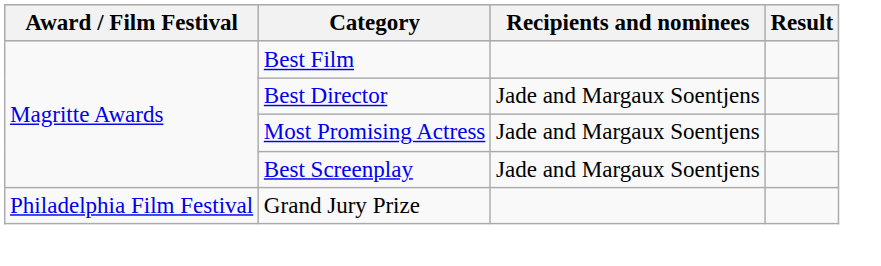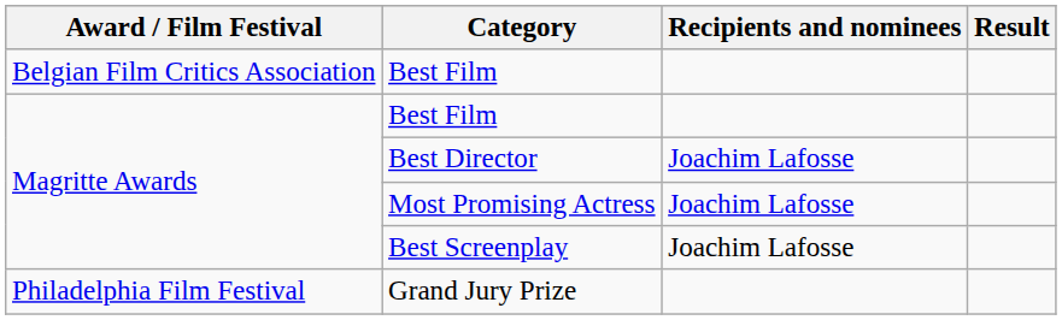 <table class="wikitable plainrowheaders sortable">
 <tr style="background:#ccc; text-align:center;">
 <th scope="col">Award / Film Festival</th>
 <th scope="col">Category</th>
 <th scope="col">Recipients and nominees</th>
 <th scope="col">Result</th>
+</tr>
+<tr>
+<td><a href='#'>Belgian Film Critics Association</a></td>
+<td><a href='#'>Best Film</a></td>
+<td></td>
+<td></td>
 </tr>
 <tr>
 <td rowspan=4><a href='#'>Magritte Awards</a></td>
 <td><a href='#'>Best Film</a></td>
 <td></td>
 <td></td>
 </tr>
 <tr>
 <td><a href='#'>Best Director</a></td>
-<td>Jade and Margaux Soentjens</td>
+<td><a href='#'>Joachim Lafosse</a></td>
 <td></td>
 </tr>
 <tr>
 <td><a href='#'>Most Promising Actress</a></td>
-<td>Jade and Margaux Soentjens</td>
+<td><a href='#'>Joachim Lafosse</a></td>
 <td></td>
 </tr>
 <tr>
 <td><a href='#'>Best Screenplay</a></td>
-<td>Jade and Margaux Soentjens</td>
+<td>Joachim Lafosse</td>
 <td></td>
 </tr>
 <tr>
 <td><a href='#'>Philadelphia Film Festival</a></td>
 <td>Grand Jury Prize</td>
 <td></td>
 <td></td>
 </tr>
 </table>
